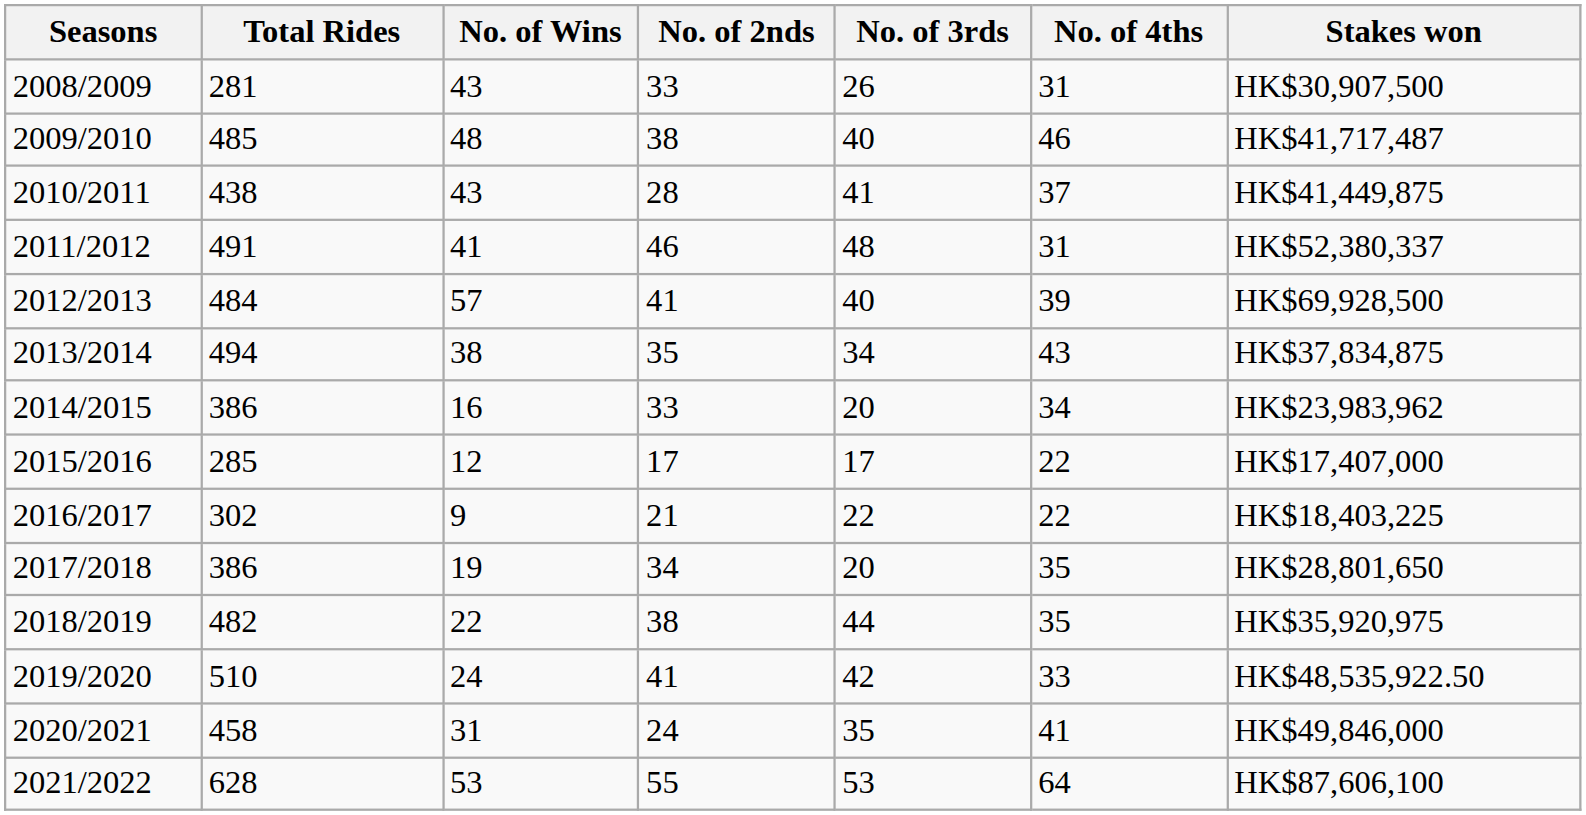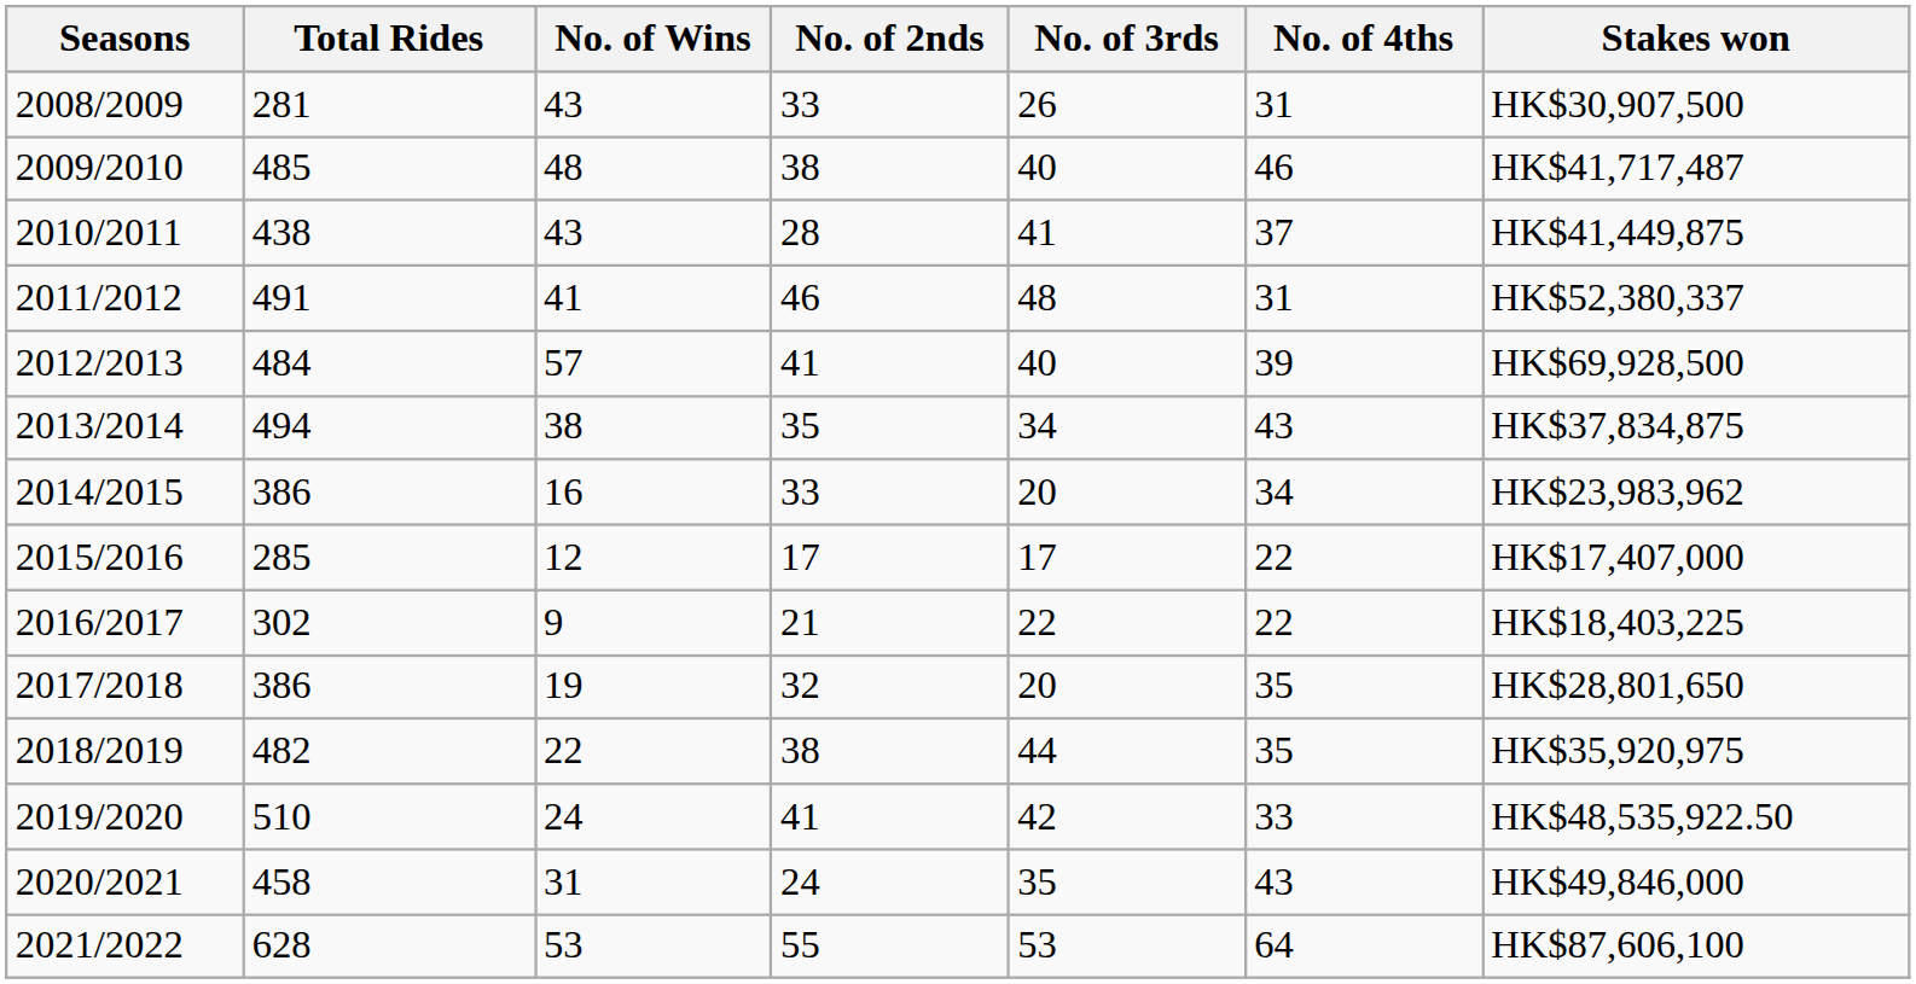 <table class="wikitable sortable" style="font-size:90%;">
 <tr>
 <th width="80px">Seasons</th>
 <th width="100px">Total Rides</th>
 <th width="80px">No. of Wins</th>
 <th width="80px">No. of 2nds</th>
 <th width="80px">No. of 3rds</th>
 <th width="80px">No. of 4ths</th>
 <th width="150px">Stakes won</th>
 </tr>
 <tr>
 <td>2008/2009</td>
 <td>281</td>
 <td>43</td>
 <td>33</td>
 <td>26</td>
 <td>31</td>
 <td>HK$30,907,500</td>
 </tr>
 <tr>
 <td>2009/2010</td>
 <td>485</td>
 <td>48</td>
 <td>38</td>
 <td>40</td>
 <td>46</td>
 <td>HK$41,717,487</td>
 </tr>
 <tr>
 <td>2010/2011</td>
 <td>438</td>
 <td>43</td>
 <td>28</td>
 <td>41</td>
 <td>37</td>
 <td>HK$41,449,875</td>
 </tr>
 <tr>
 <td>2011/2012</td>
 <td>491</td>
 <td>41</td>
 <td>46</td>
 <td>48</td>
 <td>31</td>
 <td>HK$52,380,337</td>
 </tr>
 <tr>
 <td>2012/2013</td>
 <td>484</td>
 <td>57</td>
 <td>41</td>
 <td>40</td>
 <td>39</td>
 <td>HK$69,928,500</td>
 </tr>
 <tr>
 <td>2013/2014</td>
 <td>494</td>
 <td>38</td>
 <td>35</td>
 <td>34</td>
 <td>43</td>
 <td>HK$37,834,875</td>
 </tr>
 <tr>
 <td>2014/2015</td>
 <td>386</td>
 <td>16</td>
 <td>33</td>
 <td>20</td>
 <td>34</td>
 <td>HK$23,983,962</td>
 </tr>
 <tr>
 <td>2015/2016</td>
 <td>285</td>
 <td>12</td>
 <td>17</td>
 <td>17</td>
 <td>22</td>
 <td>HK$17,407,000</td>
 </tr>
 <tr>
 <td>2016/2017</td>
 <td>302</td>
 <td>9</td>
 <td>21</td>
 <td>22</td>
 <td>22</td>
 <td>HK$18,403,225</td>
 </tr>
 <tr>
 <td>2017/2018</td>
 <td>386</td>
 <td>19</td>
-<td>34</td>
+<td>32</td>
 <td>20</td>
 <td>35</td>
 <td>HK$28,801,650</td>
 </tr>
 <tr>
 <td>2018/2019</td>
 <td>482</td>
 <td>22</td>
 <td>38</td>
 <td>44</td>
 <td>35</td>
 <td>HK$35,920,975</td>
 </tr>
 <tr>
 <td>2019/2020</td>
 <td>510</td>
 <td>24</td>
 <td>41</td>
 <td>42</td>
 <td>33</td>
 <td>HK$48,535,922.50</td>
 </tr>
 <tr>
 <td>2020/2021</td>
 <td>458</td>
 <td>31</td>
 <td>24</td>
 <td>35</td>
-<td>41</td>
+<td>43</td>
 <td>HK$49,846,000</td>
 </tr>
 <tr>
 <td>2021/2022</td>
 <td>628</td>
 <td>53</td>
 <td>55</td>
 <td>53</td>
 <td>64</td>
 <td>HK$87,606,100</td>
 </tr>
 </table>
